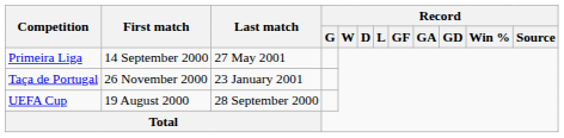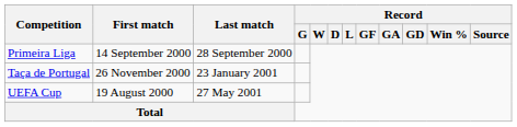 <table class="wikitable" style="text-align: center">
 <tr>
 <th rowspan="2">Competition</th>
 <th rowspan="2">First match</th>
 <th rowspan="2">Last match</th>
 <th colspan="9">Record</th>
 </tr>
 <tr>
 <th>G</th>
 <th>W</th>
 <th>D</th>
 <th>L</th>
 <th>GF</th>
 <th>GA</th>
 <th>GD</th>
 <th>Win %</th>
 <th>Source</th>
 </tr>
 <tr>
 <td align=left><a href='#'>Primeira Liga</a></td>
 <td align=left>14 September 2000</td>
-<td align=left>27 May 2001<br></td>
+<td align=left>28 September 2000<br></td>
 <td align=left></td>
 </tr>
 <tr>
 <td align=left><a href='#'>Taça de Portugal</a></td>
 <td align=left>26 November 2000</td>
 <td align=left>23 January 2001<br></td>
 <td align=left></td>
 </tr>
 <tr>
 <td align=left><a href='#'>UEFA Cup</a></td>
 <td align=left>19 August 2000</td>
-<td align=left>28 September 2000<br></td>
+<td align=left>27 May 2001<br></td>
 <td align=left></td>
 </tr>
 <tr>
 <th colspan="3">Total<br></th>
 </tr>
 </table>
